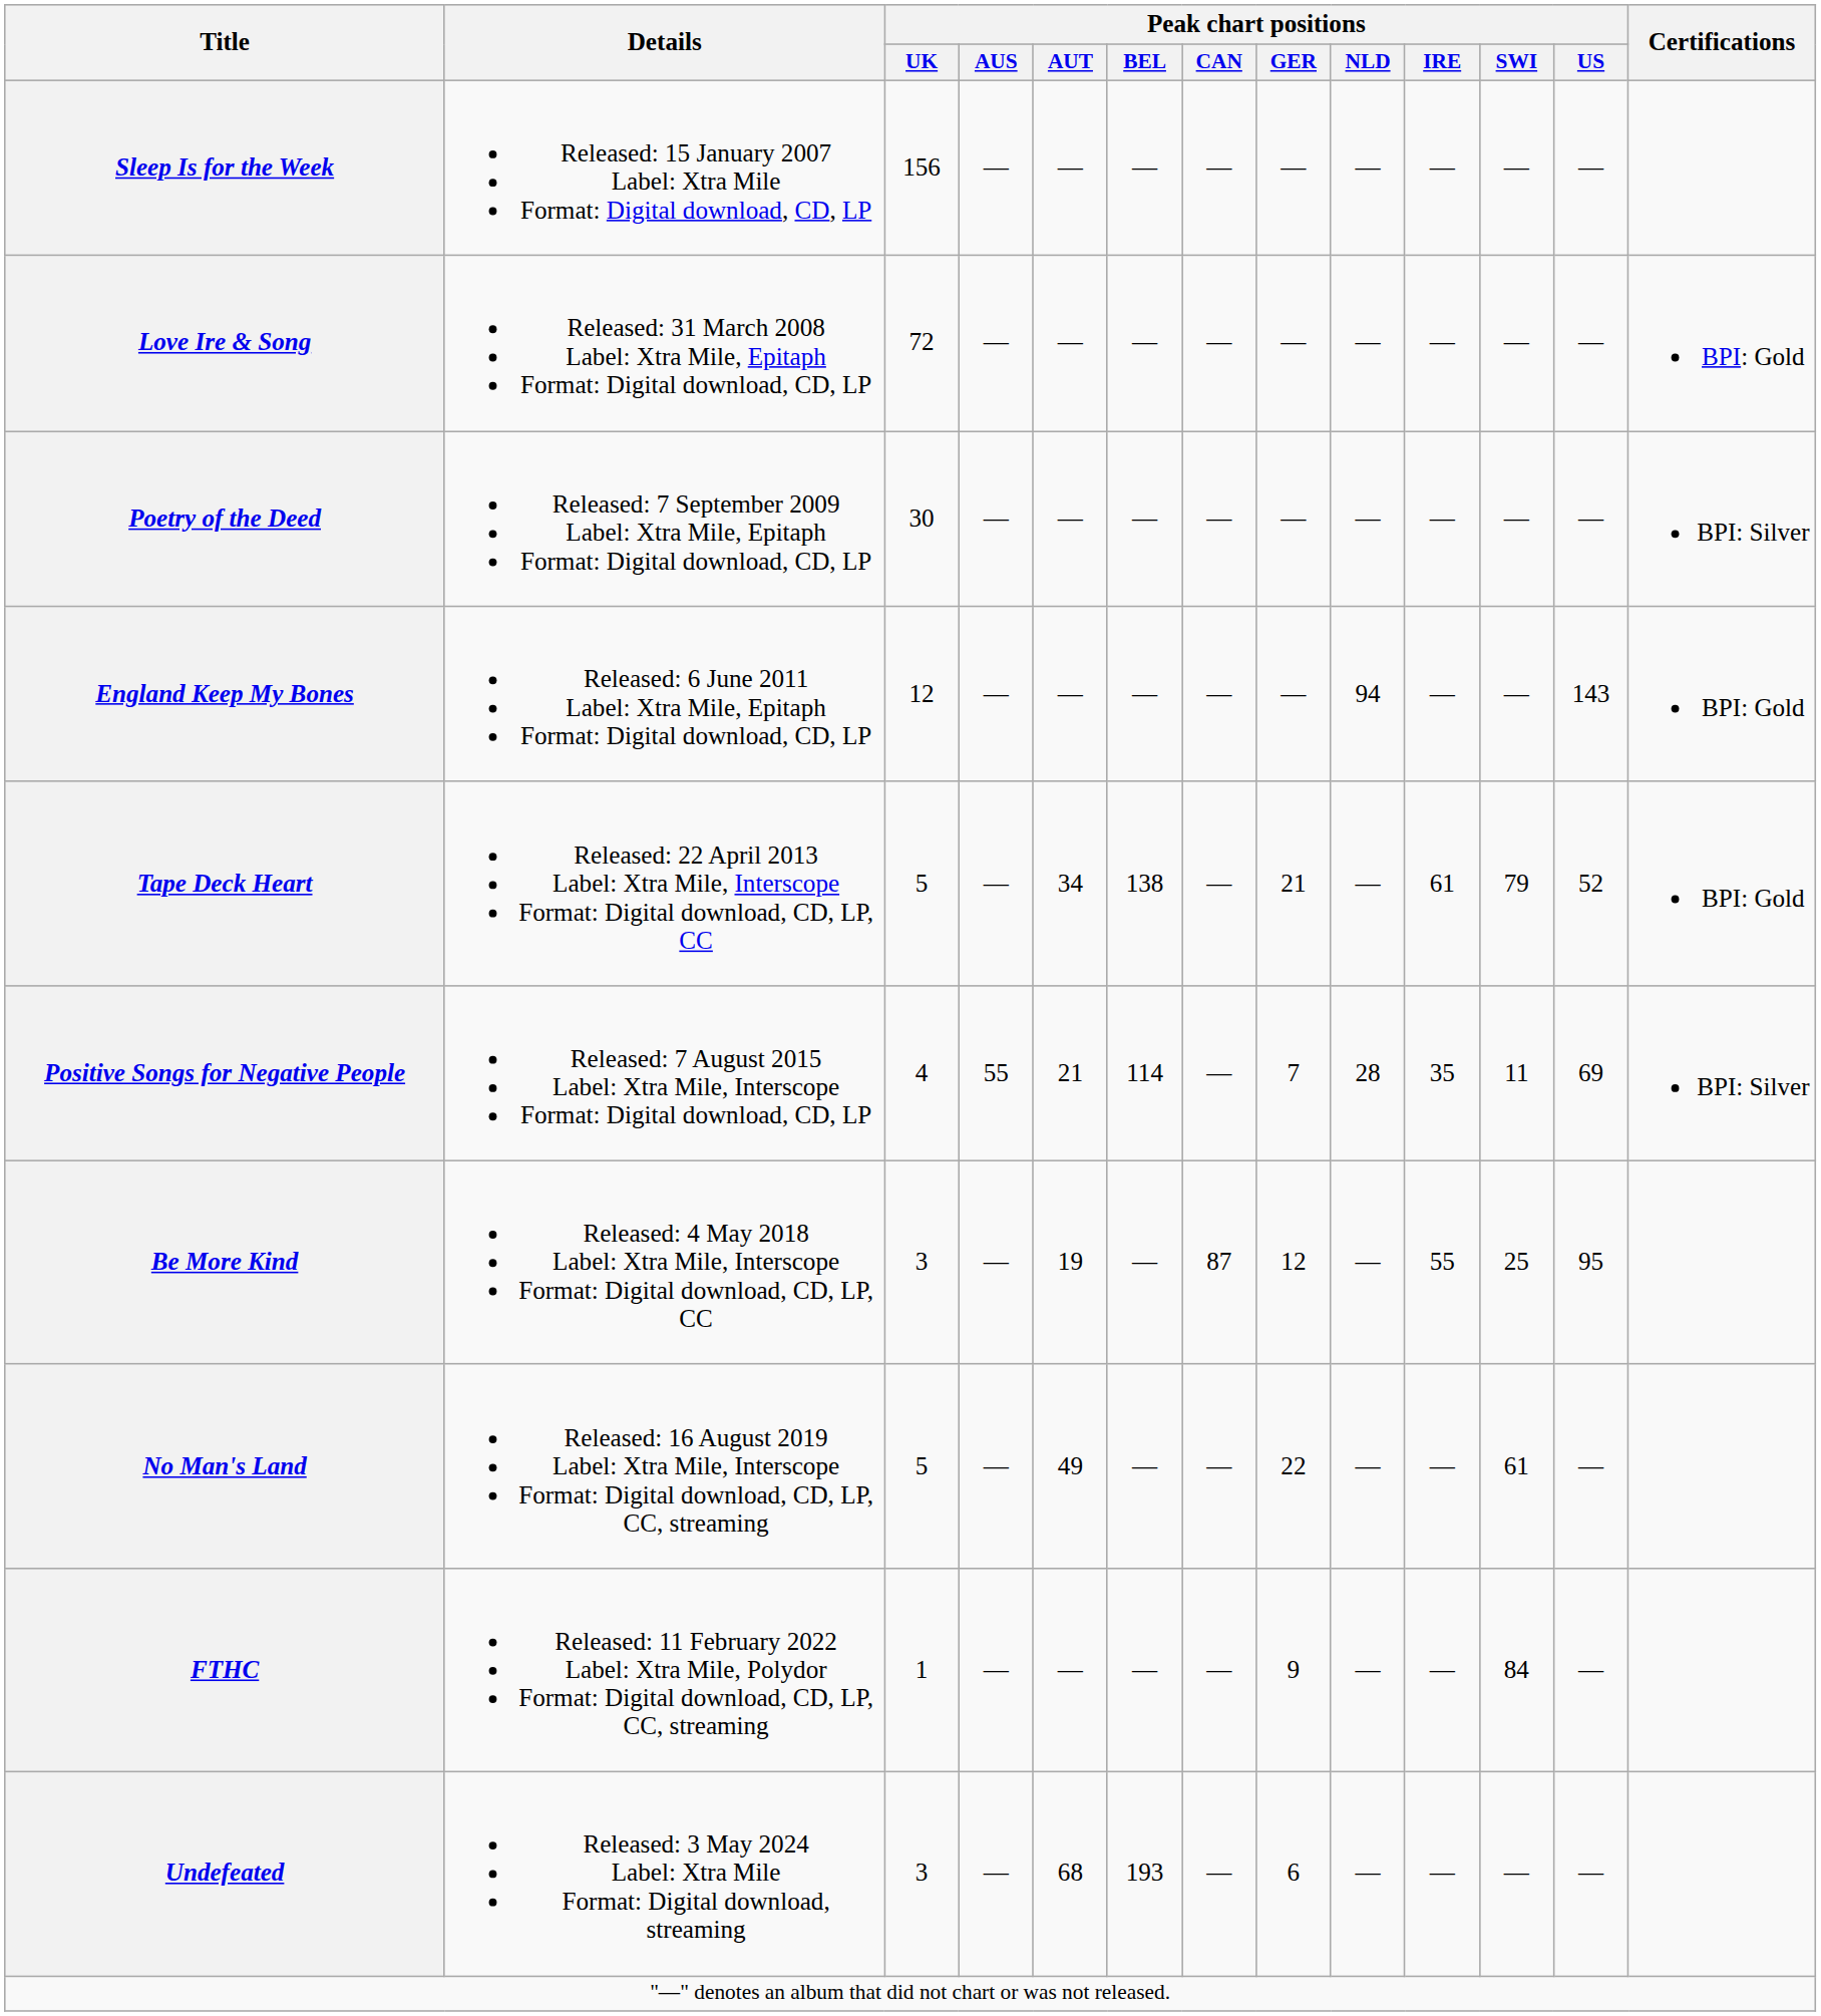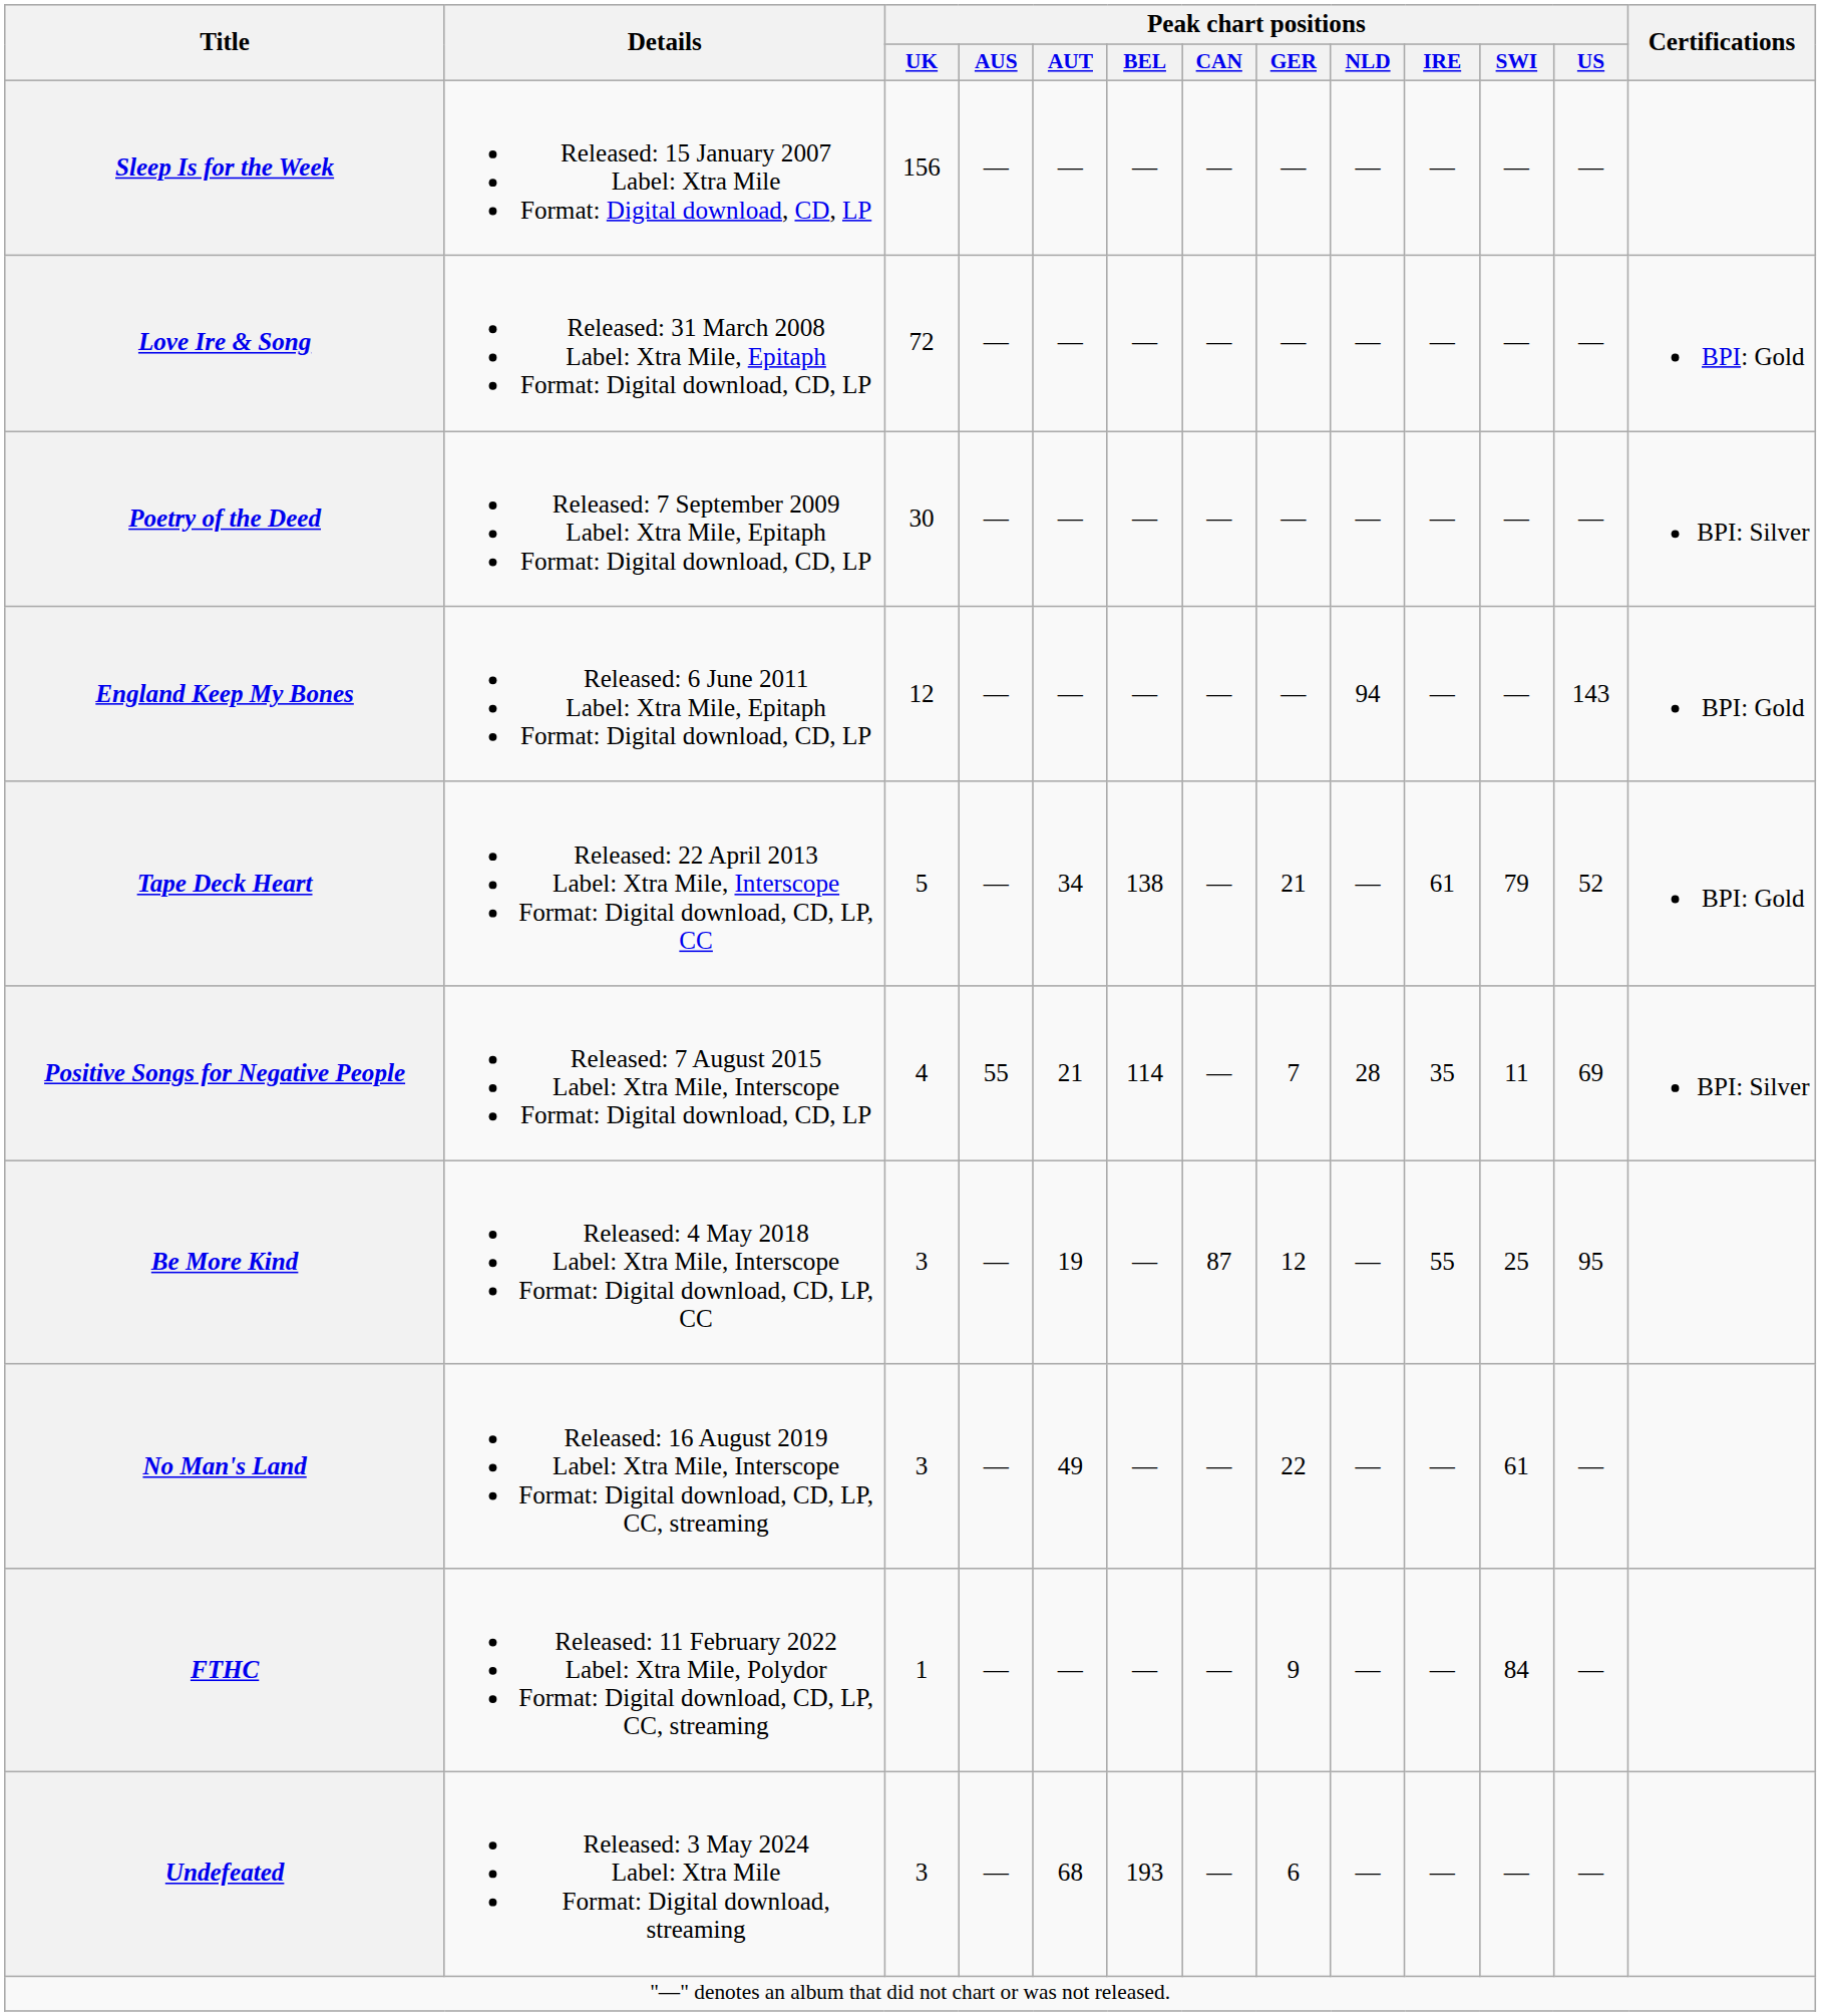 <table class="wikitable plainrowheaders" style="text-align:center;">
 <tr>
 <th scope="col" rowspan="2" style="width:17em;">Title</th>
 <th scope="col" rowspan="2" style="width:17em;">Details</th>
 <th scope="col" colspan="10">Peak chart positions</th>
 <th scope="col" rowspan="2">Certifications</th>
 </tr>
 <tr>
 <th scope="col" style="width:3em;font-size:85%;"><a href='#'>UK</a><br></th>
 <th scope="col" style="width:3em;font-size:85%;"><a href='#'>AUS</a><br></th>
 <th scope="col" style="width:3em;font-size:85%;"><a href='#'>AUT</a><br></th>
 <th scope="col" style="width:3em;font-size:85%;"><a href='#'>BEL</a><br></th>
 <th scope="col" style="width:3em;font-size:85%;"><a href='#'>CAN</a><br></th>
 <th scope="col" style="width:3em;font-size:85%;"><a href='#'>GER</a><br></th>
 <th scope="col" style="width:3em;font-size:85%;"><a href='#'>NLD</a><br></th>
 <th scope="col" style="width:3em;font-size:85%;"><a href='#'>IRE</a><br></th>
 <th scope="col" style="width:3em;font-size:85%;"><a href='#'>SWI</a><br></th>
 <th scope="col" style="width:3em;font-size:85%;"><a href='#'>US</a><br></th>
 </tr>
 <tr>
 <th scope="row"><em><a href='#'>Sleep Is for the Week</a></em></th>
 <td><br><ul><li>Released: 15 January 2007</li><li>Label: Xtra Mile</li><li>Format: <a href='#'>Digital download</a>, <a href='#'>CD</a>, <a href='#'>LP</a></li></ul></td>
 <td>156</td>
 <td>—</td>
 <td>—</td>
 <td>—</td>
 <td>—</td>
 <td>—</td>
 <td>—</td>
 <td>—</td>
 <td>—</td>
 <td>—</td>
 <td></td>
 </tr>
 <tr>
 <th scope="row"><em><a href='#'>Love Ire & Song</a></em></th>
 <td><br><ul><li>Released: 31 March 2008</li><li>Label: Xtra Mile, <a href='#'>Epitaph</a></li><li>Format: Digital download, CD, LP</li></ul></td>
 <td>72</td>
 <td>—</td>
 <td>—</td>
 <td>—</td>
 <td>—</td>
 <td>—</td>
 <td>—</td>
 <td>—</td>
 <td>—</td>
 <td>—</td>
 <td><br><ul><li><a href='#'>BPI</a>: Gold</li></ul></td>
 </tr>
 <tr>
 <th scope="row"><em><a href='#'>Poetry of the Deed</a></em></th>
 <td><br><ul><li>Released: 7 September 2009</li><li>Label: Xtra Mile, Epitaph</li><li>Format: Digital download, CD, LP</li></ul></td>
 <td>30</td>
 <td>—</td>
 <td>—</td>
 <td>—</td>
 <td>—</td>
 <td>—</td>
 <td>—</td>
 <td>—</td>
 <td>—</td>
 <td>—</td>
 <td><br><ul><li>BPI: Silver</li></ul></td>
 </tr>
 <tr>
 <th scope="row"><em><a href='#'>England Keep My Bones</a></em></th>
 <td><br><ul><li>Released: 6 June 2011</li><li>Label: Xtra Mile, Epitaph</li><li>Format: Digital download, CD, LP</li></ul></td>
 <td>12</td>
 <td>—</td>
 <td>—</td>
 <td>—</td>
 <td>—</td>
 <td>—</td>
 <td>94</td>
 <td>—</td>
 <td>—</td>
 <td>143</td>
 <td><br><ul><li>BPI: Gold</li></ul></td>
 </tr>
 <tr>
 <th scope="row"><em><a href='#'>Tape Deck Heart</a></em></th>
 <td><br><ul><li>Released: 22 April 2013</li><li>Label: Xtra Mile, <a href='#'>Interscope</a></li><li>Format: Digital download, CD, LP, <a href='#'>CC</a></li></ul></td>
 <td>5</td>
 <td>—</td>
 <td>34</td>
 <td>138</td>
 <td>—</td>
 <td>21</td>
 <td>—</td>
 <td>61</td>
 <td>79</td>
 <td>52</td>
 <td><br><ul><li>BPI: Gold</li></ul></td>
 </tr>
 <tr>
 <th scope="row"><em><a href='#'>Positive Songs for Negative People</a></em></th>
 <td><br><ul><li>Released: 7 August 2015</li><li>Label: Xtra Mile, Interscope</li><li>Format: Digital download, CD, LP</li></ul></td>
 <td>4</td>
 <td>55</td>
 <td>21</td>
 <td>114</td>
 <td>—</td>
 <td>7</td>
 <td>28</td>
 <td>35</td>
 <td>11</td>
 <td>69</td>
 <td><br><ul><li>BPI: Silver</li></ul></td>
 </tr>
 <tr>
 <th scope="row"><em><a href='#'>Be More Kind</a></em></th>
 <td><br><ul><li>Released: 4 May 2018</li><li>Label: Xtra Mile, Interscope</li><li>Format: Digital download, CD, LP, CC</li></ul></td>
 <td>3</td>
 <td>—</td>
 <td>19</td>
 <td>—</td>
 <td>87</td>
 <td>12</td>
 <td>—</td>
 <td>55</td>
 <td>25</td>
 <td>95</td>
 <td></td>
 </tr>
 <tr>
 <th scope="row"><em><a href='#'>No Man's Land</a></em></th>
 <td><br><ul><li>Released: 16 August 2019</li><li>Label: Xtra Mile, Interscope</li><li>Format: Digital download, CD, LP, CC, streaming</li></ul></td>
-<td>5</td>
+<td>3</td>
 <td>—</td>
 <td>49</td>
 <td>—</td>
 <td>—</td>
 <td>22</td>
 <td>—</td>
 <td>—</td>
 <td>61</td>
 <td>—</td>
 <td></td>
 </tr>
 <tr>
 <th scope="row"><em><a href='#'>FTHC</a></em></th>
 <td><br><ul><li>Released: 11 February 2022</li><li>Label: Xtra Mile, Polydor</li><li>Format: Digital download, CD, LP, CC, streaming</li></ul></td>
 <td>1</td>
 <td>—</td>
 <td>—</td>
 <td>—</td>
 <td>—</td>
 <td>9</td>
 <td>—</td>
 <td>—</td>
 <td>84</td>
 <td>—</td>
 <td></td>
 </tr>
 <tr>
 <th scope="row"><em><a href='#'>Undefeated</a></em></th>
 <td><br><ul><li>Released: 3 May 2024</li><li>Label: Xtra Mile</li><li>Format: Digital download, streaming</li></ul></td>
 <td>3</td>
 <td>—</td>
 <td>68</td>
 <td>193</td>
 <td>—</td>
 <td>6</td>
 <td>—</td>
 <td>—</td>
 <td>—</td>
 <td>—</td>
 <td></td>
 </tr>
 <tr>
 <td colspan="20" style="font-size:85%;">"—" denotes an album that did not chart or was not released.</td>
 </tr>
 </table>
